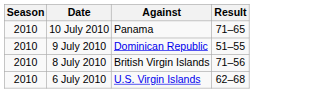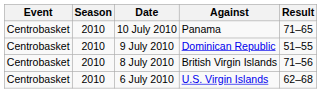 <table class="wikitable sortable" style="text-align: center;">
 <tr>
+<th>Event</th>
 <th>Season</th>
 <th>Date</th>
 <th>Against</th>
 <th>Result</th>
 </tr>
 <tr>
+<td style="text-align: left;">Centrobasket</td>
 <td>2010</td>
 <td>10 July 2010</td>
 <td style="text-align: left;">Panama</td>
 <td>71–65</td>
 </tr>
 <tr>
+<td style="text-align: left;">Centrobasket</td>
 <td>2010</td>
 <td>9 July 2010</td>
 <td style="text-align: left;"><a href='#'>Dominican Republic</a></td>
 <td>51–55</td>
 </tr>
 <tr>
+<td style="text-align: left;">Centrobasket</td>
 <td>2010</td>
 <td>8 July 2010</td>
 <td style="text-align: left;">British Virgin Islands</td>
 <td>71–56</td>
 </tr>
 <tr>
+<td style="text-align: left;">Centrobasket</td>
 <td>2010</td>
 <td>6 July 2010</td>
 <td style="text-align: left;"><a href='#'>U.S. Virgin Islands</a></td>
 <td>62–68</td>
 </tr>
 </table>
